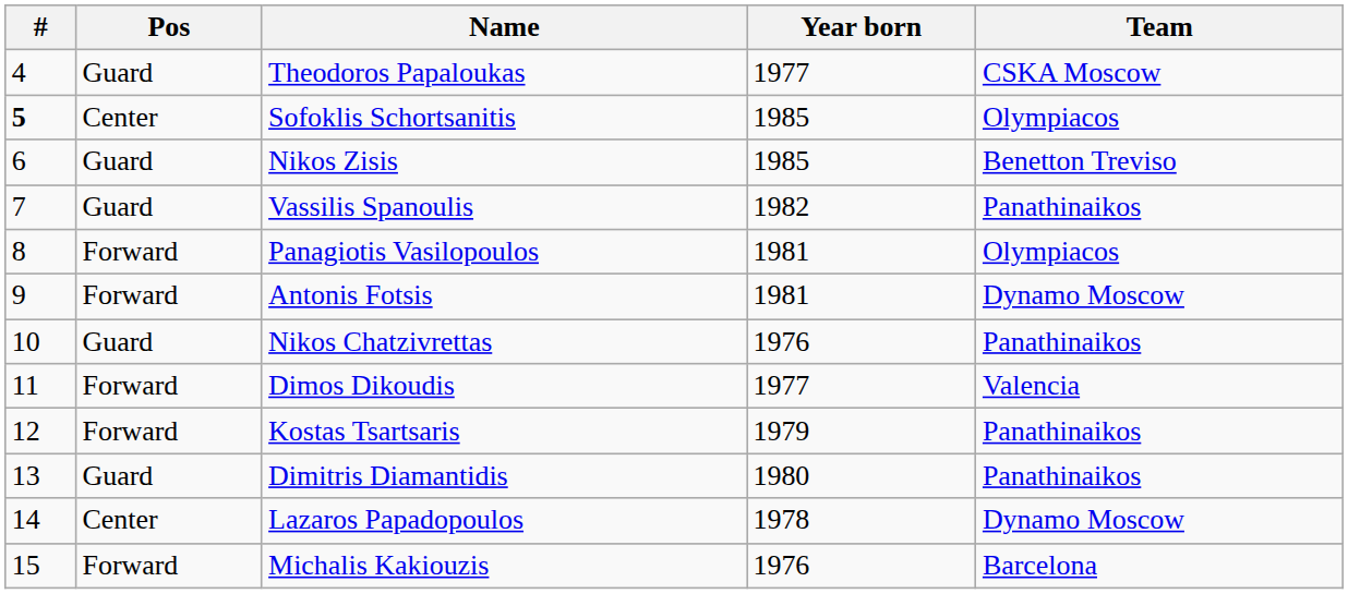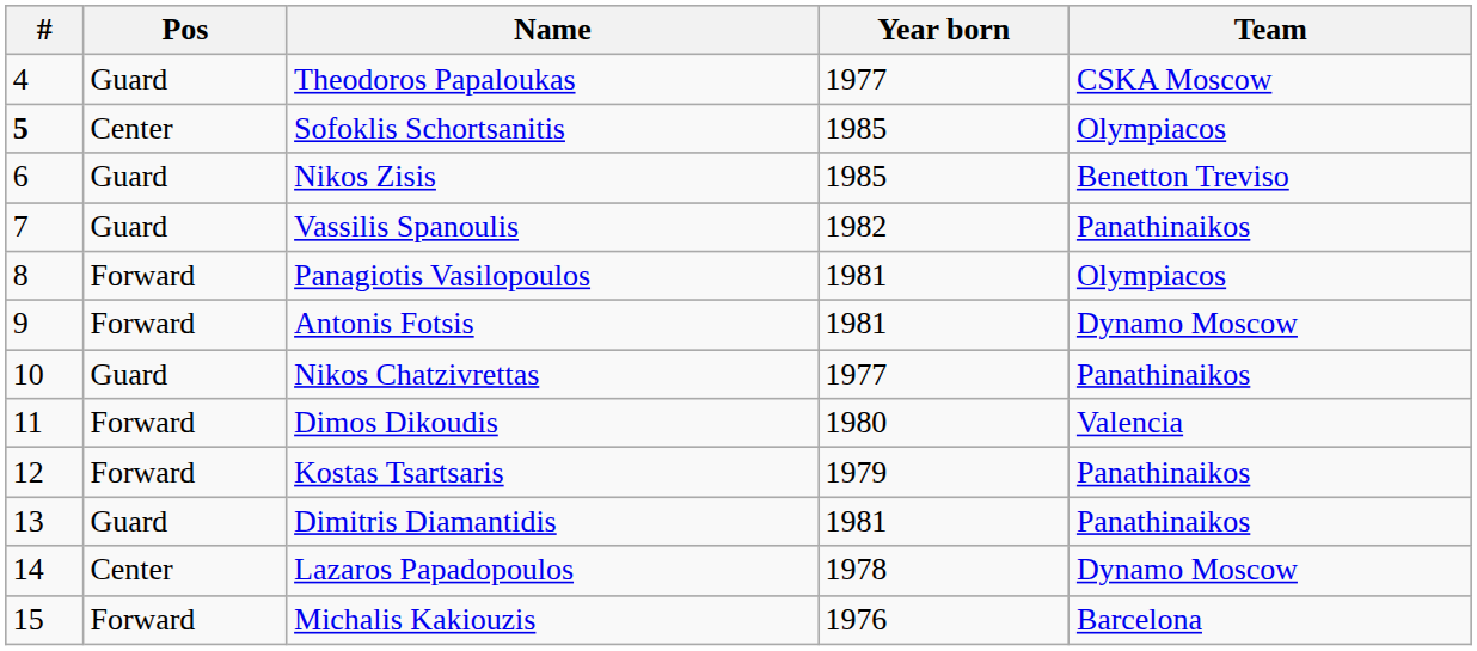 <table class="wikitable" width=60%>
 <tr>
 <th>#</th>
 <th>Pos</th>
 <th>Name</th>
 <th>Year born</th>
 <th>Team</th>
 </tr>
 <tr>
 <td>4</td>
 <td>Guard</td>
 <td><a href='#'>Theodoros Papaloukas</a></td>
 <td>1977</td>
 <td> <a href='#'>CSKA Moscow</a></td>
 </tr>
 <tr>
 <td><strong>5</strong></td>
 <td>Center</td>
 <td><a href='#'>Sofoklis Schortsanitis</a></td>
 <td>1985</td>
 <td> <a href='#'>Olympiacos</a></td>
 </tr>
 <tr>
 <td>6</td>
 <td>Guard</td>
 <td><a href='#'>Nikos Zisis</a></td>
 <td>1985</td>
 <td> <a href='#'>Benetton Treviso</a></td>
 </tr>
 <tr>
 <td>7</td>
 <td>Guard</td>
 <td><a href='#'>Vassilis Spanoulis</a></td>
 <td>1982</td>
 <td> <a href='#'>Panathinaikos</a></td>
 </tr>
 <tr>
 <td>8</td>
 <td>Forward</td>
 <td><a href='#'>Panagiotis Vasilopoulos</a></td>
 <td>1981</td>
 <td> <a href='#'>Olympiacos</a></td>
 </tr>
 <tr>
 <td>9</td>
 <td>Forward</td>
 <td><a href='#'>Antonis Fotsis</a></td>
 <td>1981</td>
 <td> <a href='#'>Dynamo Moscow</a></td>
 </tr>
 <tr>
 <td>10</td>
 <td>Guard</td>
 <td><a href='#'>Nikos Chatzivrettas</a></td>
-<td>1976</td>
+<td>1977</td>
 <td> <a href='#'>Panathinaikos</a></td>
 </tr>
 <tr>
 <td>11</td>
 <td>Forward</td>
 <td><a href='#'>Dimos Dikoudis</a></td>
-<td>1977</td>
+<td>1980</td>
 <td> <a href='#'>Valencia</a></td>
 </tr>
 <tr>
 <td>12</td>
 <td>Forward</td>
 <td><a href='#'>Kostas Tsartsaris</a></td>
 <td>1979</td>
 <td> <a href='#'>Panathinaikos</a></td>
 </tr>
 <tr>
 <td>13</td>
 <td>Guard</td>
 <td><a href='#'>Dimitris Diamantidis</a></td>
-<td>1980</td>
+<td>1981</td>
 <td> <a href='#'>Panathinaikos</a></td>
 </tr>
 <tr>
 <td>14</td>
 <td>Center</td>
 <td><a href='#'>Lazaros Papadopoulos</a></td>
 <td>1978</td>
 <td> <a href='#'>Dynamo Moscow</a></td>
 </tr>
 <tr>
 <td>15</td>
 <td>Forward</td>
 <td><a href='#'>Michalis Kakiouzis</a></td>
 <td>1976</td>
 <td> <a href='#'>Barcelona</a></td>
 </tr>
 </table>
